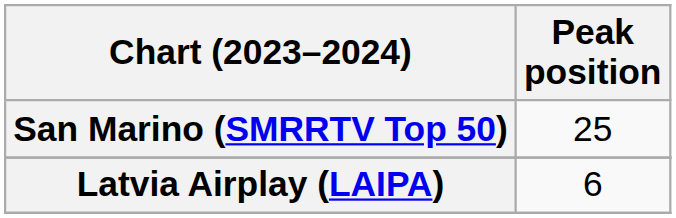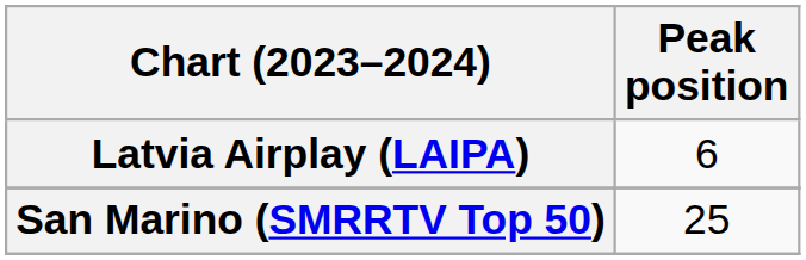 <table class="wikitable sortable plainrowheaders" style="text-align:center">
 <tr>
 <th scope="col">Chart (2023–2024)</th>
 <th scope="col">Peak<br>position</th>
+</tr>
+<tr>
+<th scope="row">Latvia Airplay (<a href='#'>LAIPA</a>)</th>
+<td>6</td>
+</tr>
+<tr>
 </tr>
 <tr>
 <th scope="row">San Marino (<a href='#'>SMRRTV Top 50</a>)</th>
 <td>25</td>
 </tr>
 <tr>
 </tr>
-<tr>
-<th scope="row">Latvia Airplay (<a href='#'>LAIPA</a>)</th>
-<td>6</td>
-</tr>
-<tr>
-</tr>
 </table>
